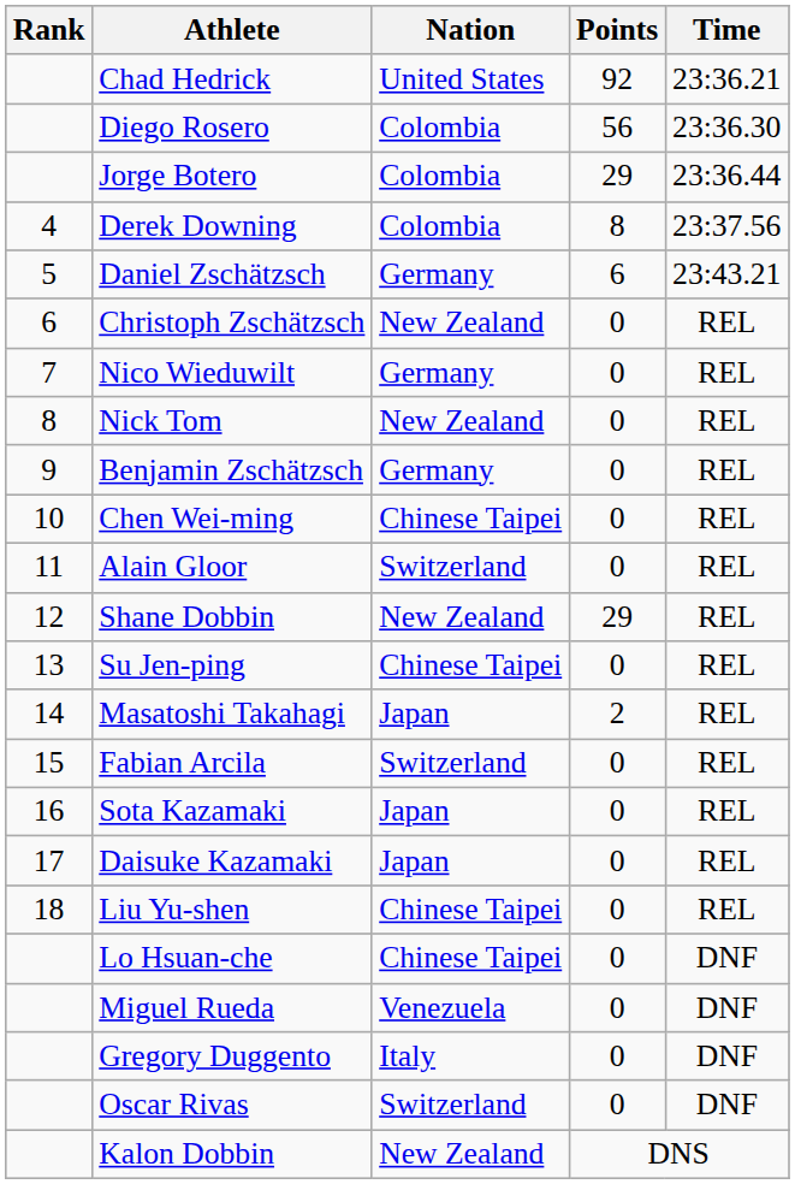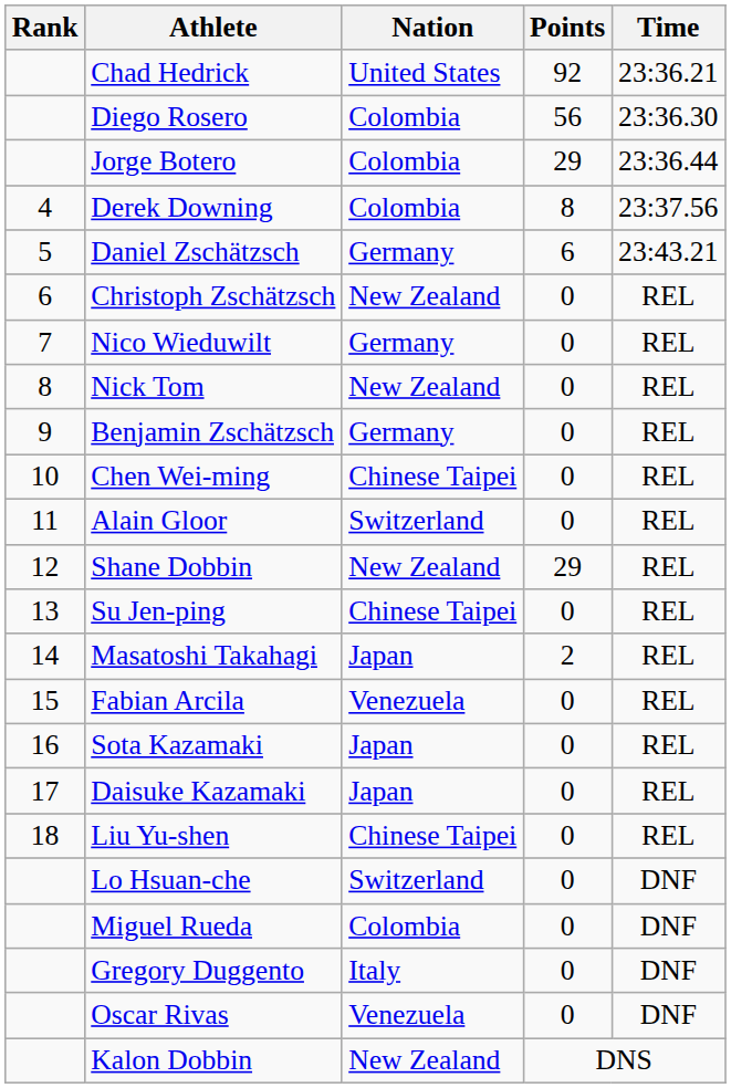 <table class="wikitable sortable" style="text-align:center">
 <tr>
 <th>Rank</th>
 <th>Athlete</th>
 <th>Nation</th>
 <th>Points</th>
 <th>Time</th>
 </tr>
 <tr>
 <td></td>
 <td align=left><a href='#'>Chad Hedrick</a></td>
 <td align=left> <a href='#'>United States</a></td>
 <td>92</td>
 <td>23:36.21</td>
 </tr>
 <tr>
 <td></td>
 <td align=left><a href='#'>Diego Rosero</a></td>
 <td align=left> <a href='#'>Colombia</a></td>
 <td>56</td>
 <td>23:36.30</td>
 </tr>
 <tr>
 <td></td>
 <td align=left><a href='#'>Jorge Botero</a></td>
 <td align=left> <a href='#'>Colombia</a></td>
 <td>29</td>
 <td>23:36.44</td>
 </tr>
 <tr>
 <td>4</td>
 <td align=left><a href='#'>Derek Downing</a></td>
 <td align=left> <a href='#'>Colombia</a></td>
 <td>8</td>
 <td>23:37.56</td>
 </tr>
 <tr>
 <td>5</td>
 <td align=left><a href='#'>Daniel Zschätzsch</a></td>
 <td align=left> <a href='#'>Germany</a></td>
 <td>6</td>
 <td>23:43.21</td>
 </tr>
 <tr>
 <td>6</td>
 <td align=left><a href='#'>Christoph Zschätzsch</a></td>
 <td align=left> <a href='#'>New Zealand</a></td>
 <td>0</td>
 <td>REL</td>
 </tr>
 <tr>
 <td>7</td>
 <td align=left><a href='#'>Nico Wieduwilt</a></td>
 <td align=left> <a href='#'>Germany</a></td>
 <td>0</td>
 <td>REL</td>
 </tr>
 <tr>
 <td>8</td>
 <td align=left><a href='#'>Nick Tom</a></td>
 <td align=left> <a href='#'>New Zealand</a></td>
 <td>0</td>
 <td>REL</td>
 </tr>
 <tr>
 <td>9</td>
 <td align=left><a href='#'>Benjamin Zschätzsch</a></td>
 <td align=left> <a href='#'>Germany</a></td>
 <td>0</td>
 <td>REL</td>
 </tr>
 <tr>
 <td>10</td>
 <td align=left><a href='#'>Chen Wei-ming</a></td>
 <td align=left> <a href='#'>Chinese Taipei</a></td>
 <td>0</td>
 <td>REL</td>
 </tr>
 <tr>
 <td>11</td>
 <td align=left><a href='#'>Alain Gloor</a></td>
 <td align=left> <a href='#'>Switzerland</a></td>
 <td>0</td>
 <td>REL</td>
 </tr>
 <tr>
 <td>12</td>
 <td align=left><a href='#'>Shane Dobbin</a></td>
 <td align=left> <a href='#'>New Zealand</a></td>
 <td>29</td>
 <td>REL</td>
 </tr>
 <tr>
 <td>13</td>
 <td align=left><a href='#'>Su Jen-ping</a></td>
 <td align=left> <a href='#'>Chinese Taipei</a></td>
 <td>0</td>
 <td>REL</td>
 </tr>
 <tr>
 <td>14</td>
 <td align=left><a href='#'>Masatoshi Takahagi</a></td>
 <td align=left> <a href='#'>Japan</a></td>
 <td>2</td>
 <td>REL</td>
 </tr>
 <tr>
 <td>15</td>
 <td align=left><a href='#'>Fabian Arcila</a></td>
-<td align=left> <a href='#'>Switzerland</a></td>
+<td align=left> <a href='#'>Venezuela</a></td>
 <td>0</td>
 <td>REL</td>
 </tr>
 <tr>
 <td>16</td>
 <td align=left><a href='#'>Sota Kazamaki</a></td>
 <td align=left> <a href='#'>Japan</a></td>
 <td>0</td>
 <td>REL</td>
 </tr>
 <tr>
 <td>17</td>
 <td align=left><a href='#'>Daisuke Kazamaki</a></td>
 <td align=left> <a href='#'>Japan</a></td>
 <td>0</td>
 <td>REL</td>
 </tr>
 <tr>
 <td>18</td>
 <td align=left><a href='#'>Liu Yu-shen</a></td>
 <td align=left> <a href='#'>Chinese Taipei</a></td>
 <td>0</td>
 <td>REL</td>
 </tr>
 <tr>
 <td></td>
 <td align=left><a href='#'>Lo Hsuan-che</a></td>
-<td align=left> <a href='#'>Chinese Taipei</a></td>
+<td align=left> <a href='#'>Switzerland</a></td>
 <td>0</td>
 <td>DNF</td>
 </tr>
 <tr>
 <td></td>
 <td align=left><a href='#'>Miguel Rueda</a></td>
-<td align=left> <a href='#'>Venezuela</a></td>
+<td align=left> <a href='#'>Colombia</a></td>
 <td>0</td>
 <td>DNF</td>
 </tr>
 <tr>
 <td></td>
 <td align=left><a href='#'>Gregory Duggento</a></td>
 <td align=left> <a href='#'>Italy</a></td>
 <td>0</td>
 <td>DNF</td>
 </tr>
 <tr>
 <td></td>
 <td align=left><a href='#'>Oscar Rivas</a></td>
-<td align=left> <a href='#'>Switzerland</a></td>
+<td align=left> <a href='#'>Venezuela</a></td>
 <td>0</td>
 <td>DNF</td>
 </tr>
 <tr>
 <td></td>
 <td align=left><a href='#'>Kalon Dobbin</a></td>
 <td align=left> <a href='#'>New Zealand</a></td>
 <td colspan=2>DNS</td>
 </tr>
 </table>
